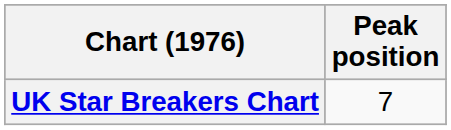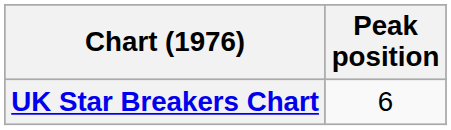 <table class="wikitable plainrowheaders" style="text-align:center">
 <tr>
 <th>Chart (1976)</th>
 <th>Peak<br>position</th>
 </tr>
 <tr>
 <th scope="row"><a href='#'>UK Star Breakers Chart</a></th>
-<td>7</td>
+<td>6</td>
 </tr>
 </table>
